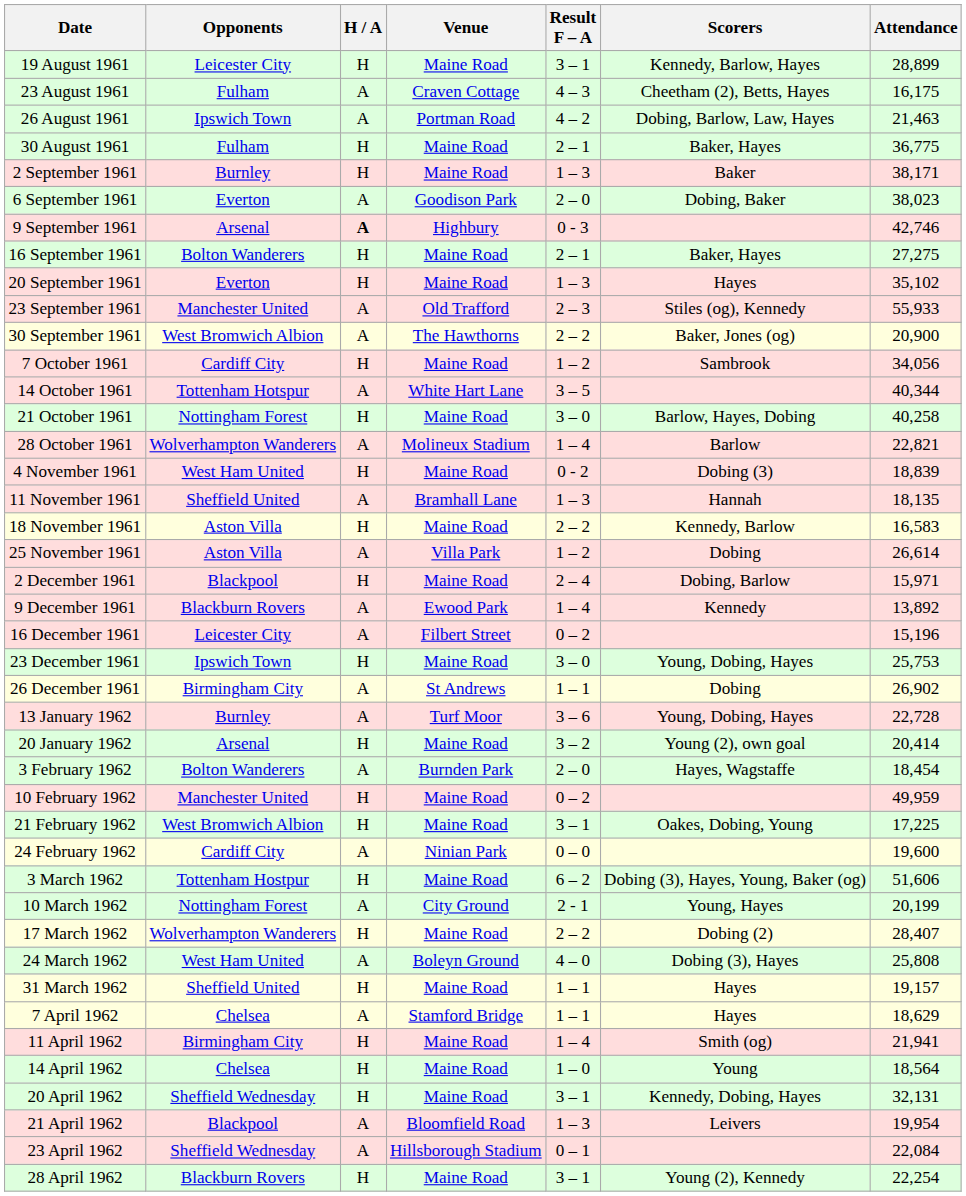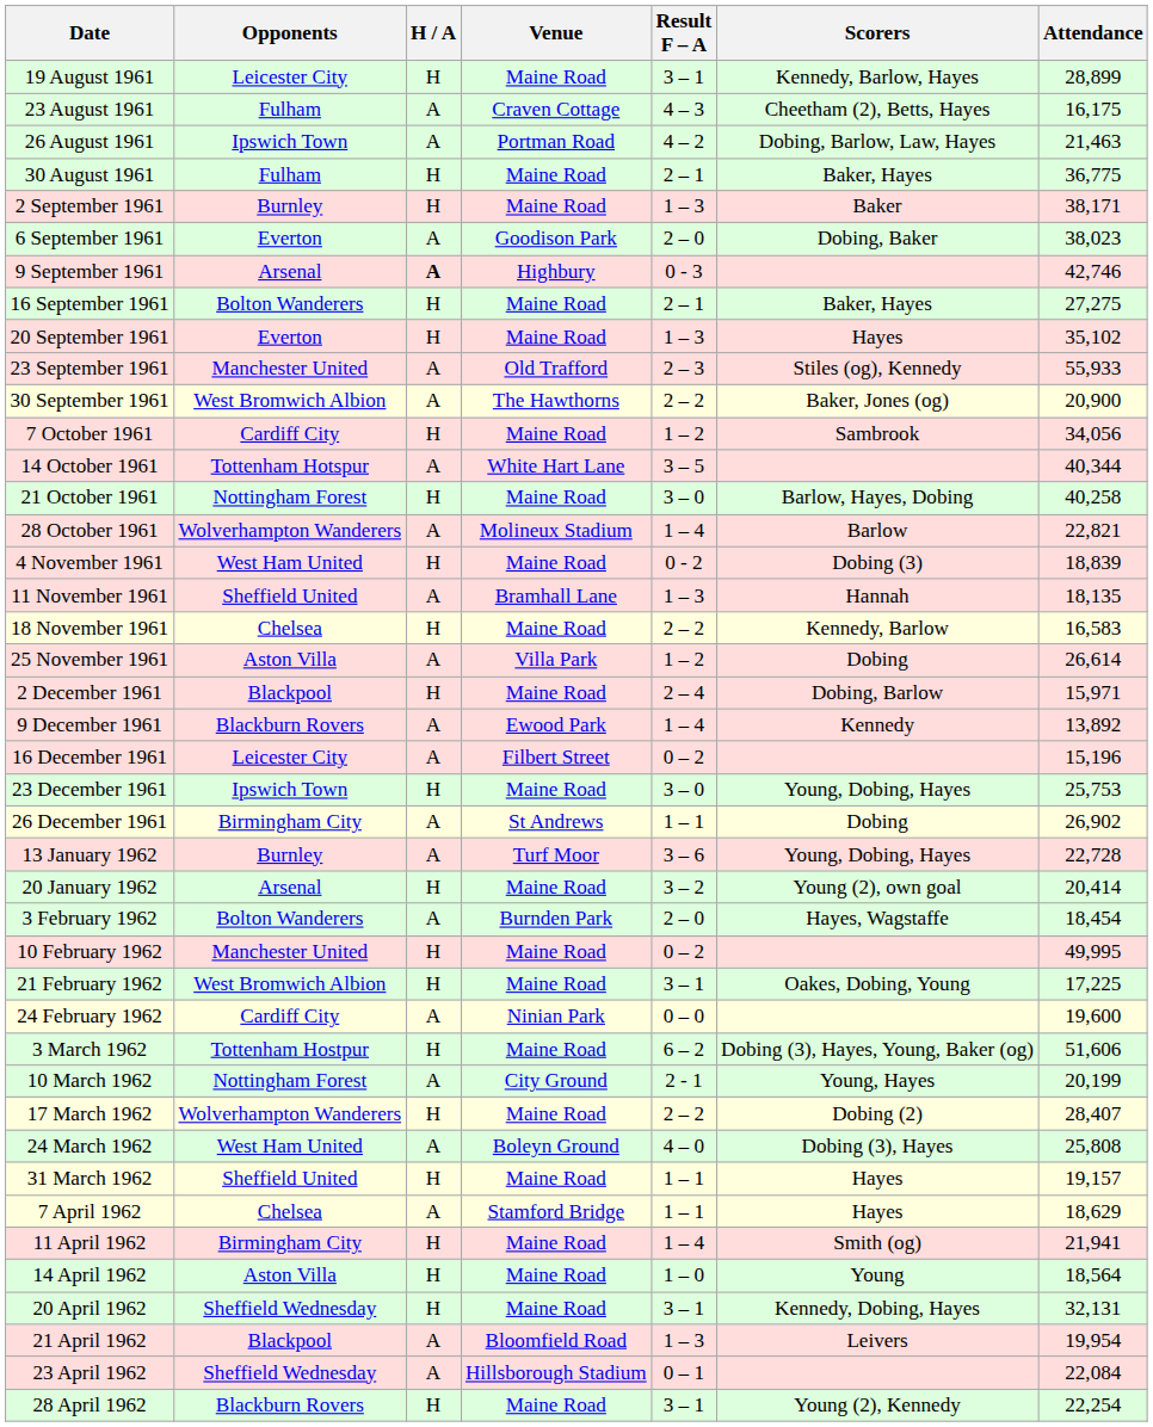 <table class="wikitable" style="text-align:center">
 <tr>
 <th>Date</th>
 <th>Opponents</th>
 <th>H / A</th>
 <th>Venue</th>
 <th>Result<br>F – A</th>
 <th>Scorers</th>
 <th>Attendance</th>
 </tr>
 <tr bgcolor="#ddffdd">
 <td>19 August 1961</td>
 <td><a href='#'>Leicester City</a></td>
 <td>H</td>
 <td><a href='#'>Maine Road</a></td>
 <td>3 – 1</td>
 <td>Kennedy, Barlow, Hayes</td>
 <td>28,899</td>
 </tr>
 <tr bgcolor="#ddffdd">
 <td>23 August 1961</td>
 <td><a href='#'>Fulham</a></td>
 <td>A</td>
 <td><a href='#'>Craven Cottage</a></td>
 <td>4 – 3</td>
 <td>Cheetham (2), Betts, Hayes</td>
 <td>16,175</td>
 </tr>
 <tr bgcolor="#ddffdd">
 <td>26 August 1961</td>
 <td><a href='#'>Ipswich Town</a></td>
 <td>A</td>
 <td><a href='#'>Portman Road</a></td>
 <td>4 – 2</td>
 <td>Dobing, Barlow, Law, Hayes</td>
 <td>21,463</td>
 </tr>
 <tr bgcolor="#ddffdd">
 <td>30 August 1961</td>
 <td><a href='#'>Fulham</a></td>
 <td>H</td>
 <td><a href='#'>Maine Road</a></td>
 <td>2 – 1</td>
 <td>Baker, Hayes</td>
 <td>36,775</td>
 </tr>
 <tr bgcolor="#ffdddd">
 <td>2 September 1961</td>
 <td><a href='#'>Burnley</a></td>
 <td>H</td>
 <td><a href='#'>Maine Road</a></td>
 <td>1 – 3</td>
 <td>Baker</td>
 <td>38,171</td>
 </tr>
 <tr bgcolor="#ddffdd">
 <td>6 September 1961</td>
 <td><a href='#'>Everton</a></td>
 <td>A</td>
 <td><a href='#'>Goodison Park</a></td>
 <td>2 – 0</td>
 <td>Dobing, Baker</td>
 <td>38,023</td>
 </tr>
 <tr bgcolor="#ffdddd">
 <td>9 September 1961</td>
 <td><a href='#'>Arsenal</a></td>
 <td><strong>A</strong></td>
 <td><a href='#'>Highbury</a></td>
 <td>0 - 3</td>
 <td></td>
 <td>42,746</td>
 </tr>
 <tr bgcolor="#ddffdd">
 <td>16 September 1961</td>
 <td><a href='#'>Bolton Wanderers</a></td>
 <td>H</td>
 <td><a href='#'>Maine Road</a></td>
 <td>2 – 1</td>
 <td>Baker, Hayes</td>
 <td>27,275</td>
 </tr>
 <tr bgcolor="#ffdddd">
 <td>20 September 1961</td>
 <td><a href='#'>Everton</a></td>
 <td>H</td>
 <td><a href='#'>Maine Road</a></td>
 <td>1 – 3</td>
 <td>Hayes</td>
 <td>35,102</td>
 </tr>
 <tr bgcolor="#ffdddd">
 <td>23 September 1961</td>
 <td><a href='#'>Manchester United</a></td>
 <td>A</td>
 <td><a href='#'>Old Trafford</a></td>
 <td>2 – 3</td>
 <td>Stiles (og), Kennedy</td>
 <td>55,933</td>
 </tr>
 <tr bgcolor="#ffffdd">
 <td>30 September 1961</td>
 <td><a href='#'>West Bromwich Albion</a></td>
 <td>A</td>
 <td><a href='#'>The Hawthorns</a></td>
 <td>2 – 2</td>
 <td>Baker, Jones (og)</td>
 <td>20,900</td>
 </tr>
 <tr bgcolor="#ffdddd">
 <td>7 October 1961</td>
 <td><a href='#'>Cardiff City</a></td>
 <td>H</td>
 <td><a href='#'>Maine Road</a></td>
 <td>1 – 2</td>
 <td>Sambrook</td>
 <td>34,056</td>
 </tr>
 <tr bgcolor="#ffdddd">
 <td>14 October 1961</td>
 <td><a href='#'>Tottenham Hotspur</a></td>
 <td>A</td>
 <td><a href='#'>White Hart Lane</a></td>
 <td>3 – 5</td>
 <td></td>
 <td>40,344</td>
 </tr>
 <tr bgcolor="#ddffdd">
 <td>21 October 1961</td>
 <td><a href='#'>Nottingham Forest</a></td>
 <td>H</td>
 <td><a href='#'>Maine Road</a></td>
 <td>3 – 0</td>
 <td>Barlow, Hayes, Dobing</td>
 <td>40,258</td>
 </tr>
 <tr bgcolor="#ffdddd">
 <td>28 October 1961</td>
 <td><a href='#'>Wolverhampton Wanderers</a></td>
 <td>A</td>
 <td><a href='#'>Molineux Stadium</a></td>
 <td>1 – 4</td>
 <td>Barlow</td>
 <td>22,821</td>
 </tr>
 <tr bgcolor="#ffdddd">
 <td>4 November 1961</td>
 <td><a href='#'>West Ham United</a></td>
 <td>H</td>
 <td><a href='#'>Maine Road</a></td>
 <td>0 - 2</td>
 <td>Dobing (3)</td>
 <td>18,839</td>
 </tr>
 <tr bgcolor="#ffdddd">
 <td>11 November 1961</td>
 <td><a href='#'>Sheffield United</a></td>
 <td>A</td>
 <td><a href='#'>Bramhall Lane</a></td>
 <td>1 – 3</td>
 <td>Hannah</td>
 <td>18,135</td>
 </tr>
 <tr bgcolor="#ffffdd">
 <td>18 November 1961</td>
-<td><a href='#'>Aston Villa</a></td>
+<td><a href='#'>Chelsea</a></td>
 <td>H</td>
 <td><a href='#'>Maine Road</a></td>
 <td>2 – 2</td>
 <td>Kennedy, Barlow</td>
 <td>16,583</td>
 </tr>
 <tr bgcolor="#ffdddd">
 <td>25 November 1961</td>
 <td><a href='#'>Aston Villa</a></td>
 <td>A</td>
 <td><a href='#'>Villa Park</a></td>
 <td>1 – 2</td>
 <td>Dobing</td>
 <td>26,614</td>
 </tr>
 <tr bgcolor="#ffdddd">
 <td>2 December 1961</td>
 <td><a href='#'>Blackpool</a></td>
 <td>H</td>
 <td><a href='#'>Maine Road</a></td>
 <td>2 – 4</td>
 <td>Dobing, Barlow</td>
 <td>15,971</td>
 </tr>
 <tr bgcolor="#ffdddd">
 <td>9 December 1961</td>
 <td><a href='#'>Blackburn Rovers</a></td>
 <td>A</td>
 <td><a href='#'>Ewood Park</a></td>
 <td>1 – 4</td>
 <td>Kennedy</td>
 <td>13,892</td>
 </tr>
 <tr bgcolor="#ffdddd">
 <td>16 December 1961</td>
 <td><a href='#'>Leicester City</a></td>
 <td>A</td>
 <td><a href='#'>Filbert Street</a></td>
 <td>0 – 2</td>
 <td></td>
 <td>15,196</td>
 </tr>
 <tr bgcolor="#ddffdd">
 <td>23 December 1961</td>
 <td><a href='#'>Ipswich Town</a></td>
 <td>H</td>
 <td><a href='#'>Maine Road</a></td>
 <td>3 – 0</td>
 <td>Young, Dobing, Hayes</td>
 <td>25,753</td>
 </tr>
 <tr bgcolor="#ffffdd">
 <td>26 December 1961</td>
 <td><a href='#'>Birmingham City</a></td>
 <td>A</td>
 <td><a href='#'>St Andrews</a></td>
 <td>1 – 1</td>
 <td>Dobing</td>
 <td>26,902</td>
 </tr>
 <tr bgcolor="#ffdddd">
 <td>13 January 1962</td>
 <td><a href='#'>Burnley</a></td>
 <td>A</td>
 <td><a href='#'>Turf Moor</a></td>
 <td>3 – 6</td>
 <td>Young, Dobing, Hayes</td>
 <td>22,728</td>
 </tr>
 <tr bgcolor="#ddffdd">
 <td>20 January 1962</td>
 <td><a href='#'>Arsenal</a></td>
 <td>H</td>
 <td><a href='#'>Maine Road</a></td>
 <td>3 – 2</td>
 <td>Young (2), own goal</td>
 <td>20,414</td>
 </tr>
 <tr bgcolor="#ddffdd">
 <td>3 February 1962</td>
 <td><a href='#'>Bolton Wanderers</a></td>
 <td>A</td>
 <td><a href='#'>Burnden Park</a></td>
 <td>2 – 0</td>
 <td>Hayes, Wagstaffe</td>
 <td>18,454</td>
 </tr>
 <tr bgcolor="#ffdddd">
 <td>10 February 1962</td>
 <td><a href='#'>Manchester United</a></td>
 <td>H</td>
 <td><a href='#'>Maine Road</a></td>
 <td>0 – 2</td>
 <td></td>
-<td>49,959</td>
+<td>49,995</td>
 </tr>
 <tr bgcolor="#ddffdd">
 <td>21 February 1962</td>
 <td><a href='#'>West Bromwich Albion</a></td>
 <td>H</td>
 <td><a href='#'>Maine Road</a></td>
 <td>3 – 1</td>
 <td>Oakes, Dobing, Young</td>
 <td>17,225</td>
 </tr>
 <tr bgcolor="#ffffdd">
 <td>24 February 1962</td>
 <td><a href='#'>Cardiff City</a></td>
 <td>A</td>
 <td><a href='#'>Ninian Park</a></td>
 <td>0 – 0</td>
 <td></td>
 <td>19,600</td>
 </tr>
 <tr bgcolor="#ddffdd">
 <td>3 March 1962</td>
 <td><a href='#'>Tottenham Hostpur</a></td>
 <td>H</td>
 <td><a href='#'>Maine Road</a></td>
 <td>6 – 2</td>
 <td>Dobing (3), Hayes, Young, Baker (og)</td>
 <td>51,606</td>
 </tr>
 <tr bgcolor="#ddffdd">
 <td>10 March 1962</td>
 <td><a href='#'>Nottingham Forest</a></td>
 <td>A</td>
 <td><a href='#'>City Ground</a></td>
 <td>2 - 1</td>
 <td>Young, Hayes</td>
 <td>20,199</td>
 </tr>
 <tr bgcolor="#ffffdd">
 <td>17 March 1962</td>
 <td><a href='#'>Wolverhampton Wanderers</a></td>
 <td>H</td>
 <td><a href='#'>Maine Road</a></td>
 <td>2 – 2</td>
 <td>Dobing (2)</td>
 <td>28,407</td>
 </tr>
 <tr bgcolor="#ddffdd">
 <td>24 March 1962</td>
 <td><a href='#'>West Ham United</a></td>
 <td>A</td>
 <td><a href='#'>Boleyn Ground</a></td>
 <td>4 – 0</td>
 <td>Dobing (3), Hayes</td>
 <td>25,808</td>
 </tr>
 <tr bgcolor="#ffffdd">
 <td>31 March 1962</td>
 <td><a href='#'>Sheffield United</a></td>
 <td>H</td>
 <td><a href='#'>Maine Road</a></td>
 <td>1 – 1</td>
 <td>Hayes</td>
 <td>19,157</td>
 </tr>
 <tr bgcolor="#ffffdd">
 <td>7 April 1962</td>
 <td><a href='#'>Chelsea</a></td>
 <td>A</td>
 <td><a href='#'>Stamford Bridge</a></td>
 <td>1 – 1</td>
 <td>Hayes</td>
 <td>18,629</td>
 </tr>
 <tr bgcolor="#ffdddd">
 <td>11 April 1962</td>
 <td><a href='#'>Birmingham City</a></td>
 <td>H</td>
 <td><a href='#'>Maine Road</a></td>
 <td>1 – 4</td>
 <td>Smith (og)</td>
 <td>21,941</td>
 </tr>
 <tr bgcolor="#ddffdd">
 <td>14 April 1962</td>
-<td><a href='#'>Chelsea</a></td>
+<td><a href='#'>Aston Villa</a></td>
 <td>H</td>
 <td><a href='#'>Maine Road</a></td>
 <td>1 – 0</td>
 <td>Young</td>
 <td>18,564</td>
 </tr>
 <tr bgcolor="#ddffdd">
 <td>20 April 1962</td>
 <td><a href='#'>Sheffield Wednesday</a></td>
 <td>H</td>
 <td><a href='#'>Maine Road</a></td>
 <td>3 – 1</td>
 <td>Kennedy, Dobing, Hayes</td>
 <td>32,131</td>
 </tr>
 <tr bgcolor="#ffdddd">
 <td>21 April 1962</td>
 <td><a href='#'>Blackpool</a></td>
 <td>A</td>
 <td><a href='#'>Bloomfield Road</a></td>
 <td>1 – 3</td>
 <td>Leivers</td>
 <td>19,954</td>
 </tr>
 <tr bgcolor="#ffdddd">
 <td>23 April 1962</td>
 <td><a href='#'>Sheffield Wednesday</a></td>
 <td>A</td>
 <td><a href='#'>Hillsborough Stadium</a></td>
 <td>0 – 1</td>
 <td></td>
 <td>22,084</td>
 </tr>
 <tr bgcolor="#ddffdd">
 <td>28 April 1962</td>
 <td><a href='#'>Blackburn Rovers</a></td>
 <td>H</td>
 <td><a href='#'>Maine Road</a></td>
 <td>3 – 1</td>
 <td>Young (2), Kennedy</td>
 <td>22,254</td>
 </tr>
 </table>
